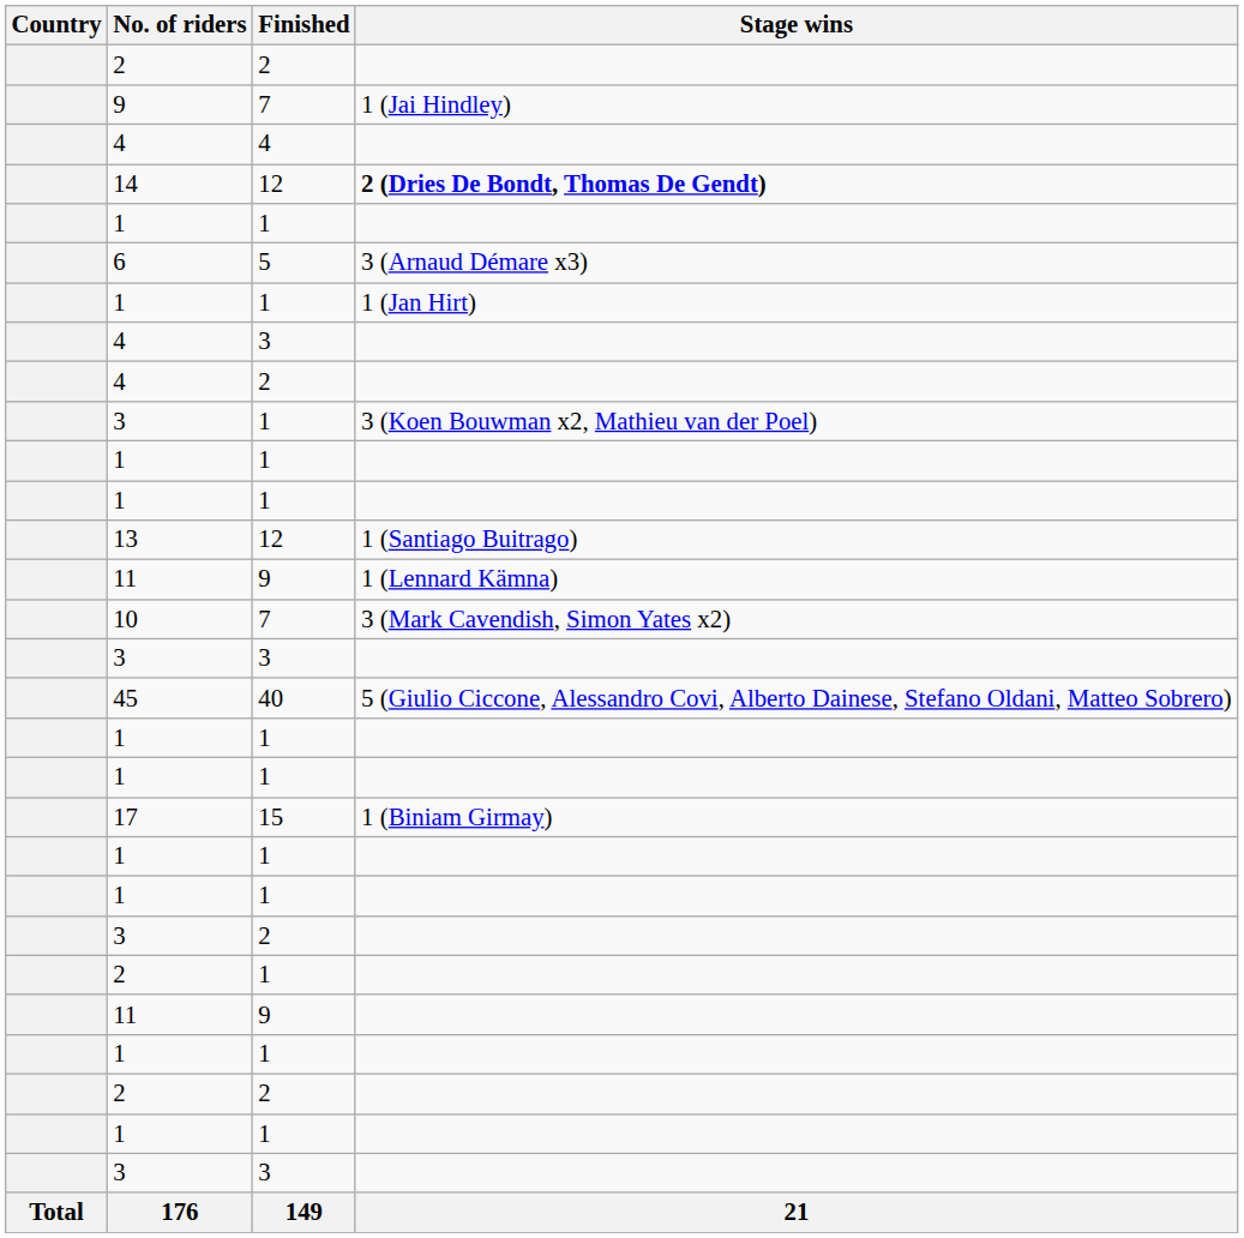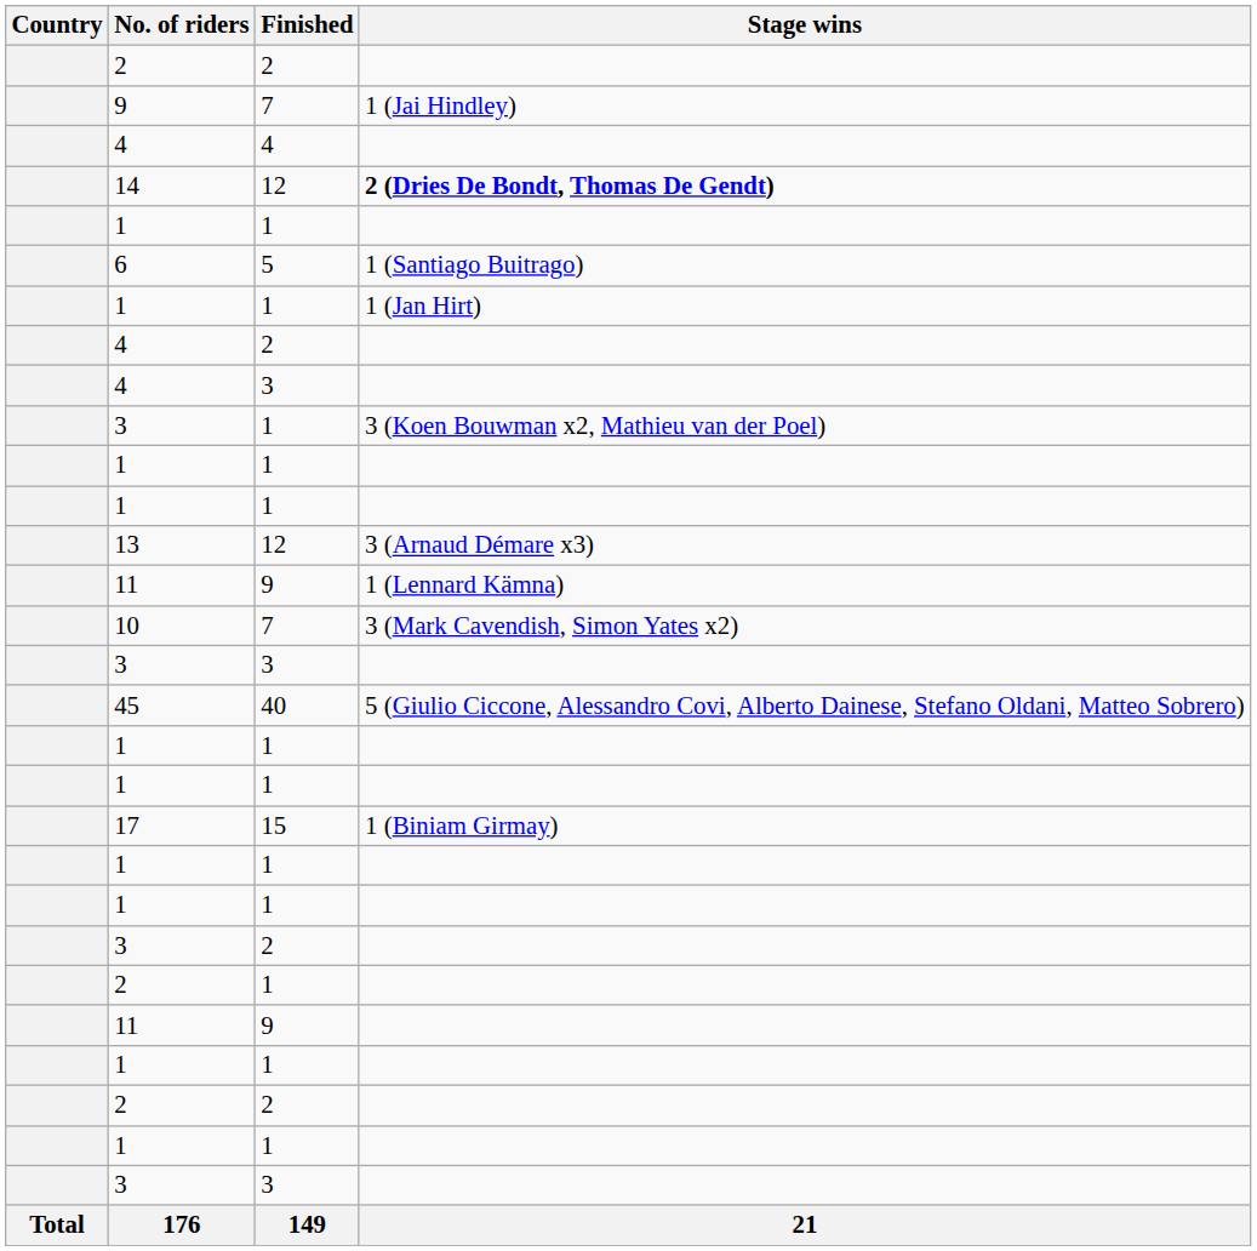 <table class="wikitable sortable plainrowheaders">
 <tr>
 <th scope="col">Country</th>
 <th scope="col">No. of riders</th>
 <th scope="col">Finished</th>
 <th scope="col">Stage wins</th>
 </tr>
 <tr>
 <th scope="row"></th>
 <td>2</td>
 <td>2</td>
 <td></td>
 </tr>
 <tr>
 <th scope="row"></th>
 <td>9</td>
 <td>7</td>
 <td>1 (<a href='#'>Jai Hindley</a>)</td>
 </tr>
 <tr>
 <th scope="row"></th>
 <td>4</td>
 <td>4</td>
 <td></td>
 </tr>
 <tr>
 <th scope="row"></th>
 <td>14</td>
 <td>12</td>
 <td><strong>2 (<a href='#'>Dries De Bondt</a>, <a href='#'>Thomas De Gendt</a>)</strong></td>
 </tr>
 <tr>
 <th scope="row"></th>
 <td>1</td>
 <td>1</td>
 <td></td>
 </tr>
 <tr>
 <th scope="row"></th>
 <td>6</td>
 <td>5</td>
-<td>3 (<a href='#'>Arnaud Démare</a> x3)</td>
+<td>1 (<a href='#'>Santiago Buitrago</a>)</td>
 </tr>
 <tr>
 <th scope="row"></th>
 <td>1</td>
 <td>1</td>
 <td>1 (<a href='#'>Jan Hirt</a>)</td>
 </tr>
 <tr>
 <th scope="row"></th>
 <td>4</td>
-<td>3</td>
+<td>2</td>
 <td></td>
 </tr>
 <tr>
 <th scope="row"></th>
 <td>4</td>
-<td>2</td>
+<td>3</td>
 <td></td>
 </tr>
 <tr>
 <th scope="row"></th>
 <td>3</td>
 <td>1</td>
 <td>3 (<a href='#'>Koen Bouwman</a> x2, <a href='#'>Mathieu van der Poel</a>)</td>
 </tr>
 <tr>
 <th scope="row"></th>
 <td>1</td>
 <td>1</td>
 <td></td>
 </tr>
 <tr>
 <th scope="row"></th>
 <td>1</td>
 <td>1</td>
 <td></td>
 </tr>
 <tr>
 <th scope="row"></th>
 <td>13</td>
 <td>12</td>
-<td>1 (<a href='#'>Santiago Buitrago</a>)</td>
+<td>3 (<a href='#'>Arnaud Démare</a> x3)</td>
 </tr>
 <tr>
 <th scope="row"></th>
 <td>11</td>
 <td>9</td>
 <td>1 (<a href='#'>Lennard Kämna</a>)</td>
 </tr>
 <tr>
 <th scope="row"></th>
 <td>10</td>
 <td>7</td>
 <td>3 (<a href='#'>Mark Cavendish</a>, <a href='#'>Simon Yates</a> x2)</td>
 </tr>
 <tr>
 <th scope="row"></th>
 <td>3</td>
 <td>3</td>
 <td></td>
 </tr>
 <tr>
 <th scope="row"></th>
 <td>45</td>
 <td>40</td>
 <td>5 (<a href='#'>Giulio Ciccone</a>, <a href='#'>Alessandro Covi</a>, <a href='#'>Alberto Dainese</a>, <a href='#'>Stefano Oldani</a>, <a href='#'>Matteo Sobrero</a>)</td>
 </tr>
 <tr>
 <th scope="row"></th>
 <td>1</td>
 <td>1</td>
 <td></td>
 </tr>
 <tr>
 <th scope="row"></th>
 <td>1</td>
 <td>1</td>
 <td></td>
 </tr>
 <tr>
 <th scope="row"></th>
 <td>17</td>
 <td>15</td>
 <td>1 (<a href='#'>Biniam Girmay</a>)</td>
 </tr>
 <tr>
 <th scope="row"></th>
 <td>1</td>
 <td>1</td>
 <td></td>
 </tr>
 <tr>
 <th scope="row"></th>
 <td>1</td>
 <td>1</td>
 <td></td>
 </tr>
 <tr>
 <th scope="row"></th>
 <td>3</td>
 <td>2</td>
 <td></td>
 </tr>
 <tr>
 <th scope="row"></th>
 <td>2</td>
 <td>1</td>
 <td></td>
 </tr>
 <tr>
 <th scope="row"></th>
 <td>11</td>
 <td>9</td>
 <td></td>
 </tr>
 <tr>
 <th scope="row"></th>
 <td>1</td>
 <td>1</td>
 <td></td>
 </tr>
 <tr>
 <th scope="row"></th>
 <td>2</td>
 <td>2</td>
 <td></td>
 </tr>
 <tr>
 <th scope="row"></th>
 <td>1</td>
 <td>1</td>
 <td></td>
 </tr>
 <tr>
 <th scope="row"></th>
 <td>3</td>
 <td>3</td>
 <td></td>
 </tr>
 <tr>
 <th scope="row">Total</th>
 <th>176</th>
 <th>149</th>
 <th>21</th>
 </tr>
 </table>
